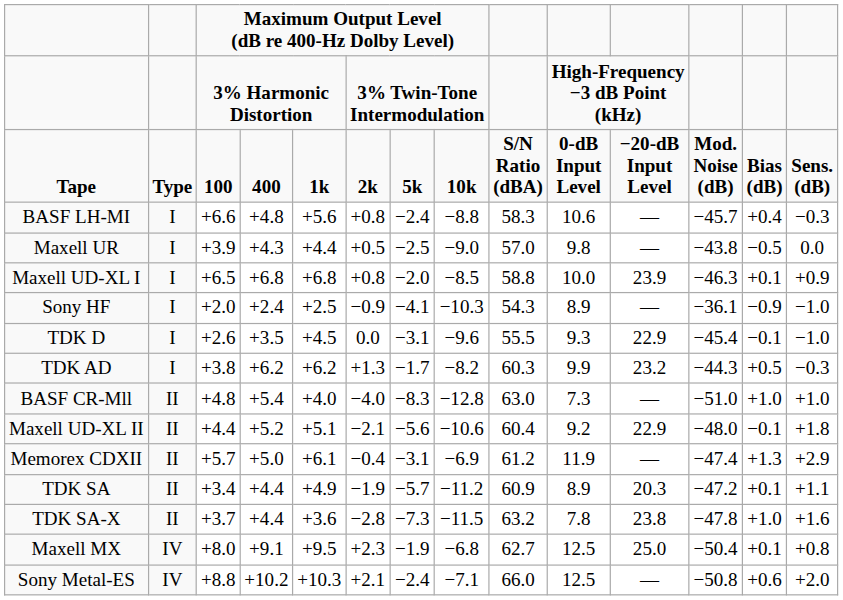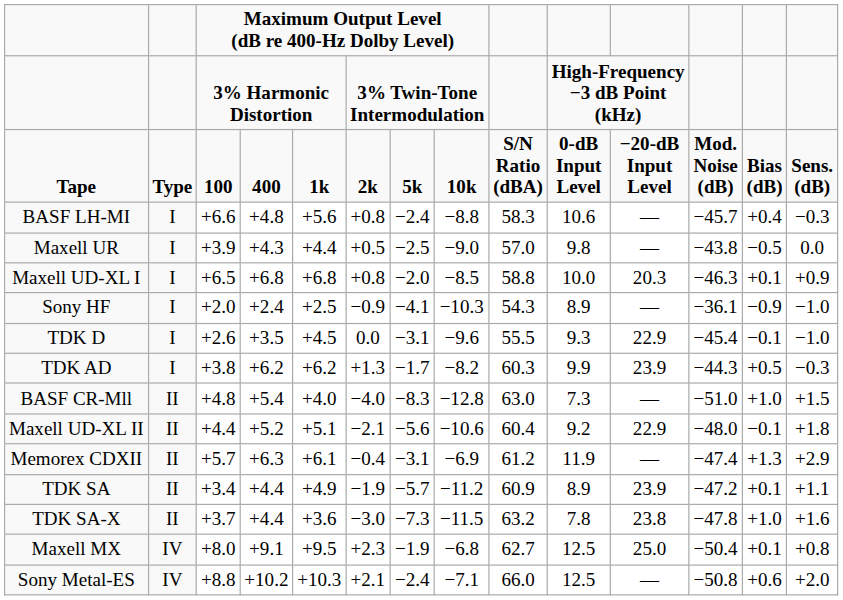 <table class="wikitable" style="text-align:center;">
 <tr>
 <td></td>
 <td></td>
 <td colspan="6"><strong>Maximum Output Level<br>(dB re 400-Hz Dolby Level)</strong></td>
 <td></td>
 <td></td>
 <td></td>
 <td></td>
 <td></td>
 <td></td>
 </tr>
 <tr>
 <td></td>
 <td></td>
 <td colspan="3" style="vertical-align:bottom;"><strong>3% Harmonic <br> Distortion</strong></td>
 <td colspan="3" style="vertical-align:bottom;"><strong>3% Twin-Tone<br> Intermodulation</strong></td>
 <td></td>
 <td colspan="2"><strong>High-Frequency<br> −3 dB Point<br> (kHz)</strong></td>
 <td></td>
 <td></td>
 <td></td>
 </tr>
 <tr style="vertical-align:bottom;">
 <td><strong>Tape</strong></td>
 <td><strong>Type</strong></td>
 <td><strong>100</strong></td>
 <td><strong>400</strong></td>
 <td><strong>1k</strong></td>
 <td><strong>2k</strong></td>
 <td><strong>5k</strong></td>
 <td><strong>10k</strong></td>
 <td><strong>S/N<br>Ratio<br>(dBA)</strong></td>
 <td><strong>0-dB<br>Input<br>Level</strong></td>
 <td><strong>−20-dB<br>Input<br>Level</strong></td>
 <td><strong>Mod.<br>Noise<br>(dB)</strong></td>
 <td><strong>Bias<br>(dB)</strong></td>
 <td><strong>Sens.<br>(dB)</strong></td>
 </tr>
 <tr>
 <td>BASF LH-MI</td>
 <td>I</td>
 <td style="background-color:#ffffff;">+6.6</td>
 <td style="background-color:#ffffff;">+4.8</td>
 <td style="background-color:#ffffff;">+5.6</td>
 <td style="background-color:#ffffff;">+0.8</td>
 <td style="background-color:#ffffff;">−2.4</td>
 <td style="background-color:#ffffff;">−8.8</td>
 <td style="background-color:#ffffff;">58.3</td>
 <td style="background-color:#ffffff;">10.6</td>
 <td style="background-color:#ffffff;">—</td>
 <td style="background-color:#ffffff;">−45.7</td>
 <td style="background-color:#ffffff;">+0.4</td>
 <td style="background-color:#ffffff;">−0.3</td>
 </tr>
 <tr>
 <td>Maxell UR</td>
 <td>I</td>
 <td style="background-color:#ffffff;">+3.9</td>
 <td style="background-color:#ffffff;">+4.3</td>
 <td style="background-color:#ffffff;">+4.4</td>
 <td style="background-color:#ffffff;">+0.5</td>
 <td style="background-color:#ffffff;">−2.5</td>
 <td style="background-color:#ffffff;">−9.0</td>
 <td style="background-color:#ffffff;">57.0</td>
 <td style="background-color:#ffffff;">9.8</td>
 <td style="background-color:#ffffff;">—</td>
 <td style="background-color:#ffffff;">−43.8</td>
 <td style="background-color:#ffffff;">−0.5</td>
 <td style="background-color:#ffffff;">0.0</td>
 </tr>
 <tr>
 <td>Maxell UD-XL I</td>
 <td>I</td>
 <td style="background-color:#ffffff;">+6.5</td>
 <td style="background-color:#ffffff;">+6.8</td>
 <td style="background-color:#ffffff;">+6.8</td>
 <td style="background-color:#ffffff;">+0.8</td>
 <td style="background-color:#ffffff;">−2.0</td>
 <td style="background-color:#ffffff;">−8.5</td>
 <td style="background-color:#ffffff;">58.8</td>
 <td style="background-color:#ffffff;">10.0</td>
-<td style="background-color:#ffffff;">23.9</td>
+<td style="background-color:#ffffff;">20.3</td>
 <td style="background-color:#ffffff;">−46.3</td>
 <td style="background-color:#ffffff;">+0.1</td>
 <td style="background-color:#ffffff;">+0.9</td>
 </tr>
 <tr>
 <td>Sony HF</td>
 <td>I</td>
 <td style="background-color:#ffffff;">+2.0</td>
 <td style="background-color:#ffffff;">+2.4</td>
 <td style="background-color:#ffffff;">+2.5</td>
 <td style="background-color:#ffffff;">−0.9</td>
 <td style="background-color:#ffffff;">−4.1</td>
 <td style="background-color:#ffffff;">−10.3</td>
 <td style="background-color:#ffffff;">54.3</td>
 <td style="background-color:#ffffff;">8.9</td>
 <td style="background-color:#ffffff;">—</td>
 <td style="background-color:#ffffff;">−36.1</td>
 <td style="background-color:#ffffff;">−0.9</td>
 <td style="background-color:#ffffff;">−1.0</td>
 </tr>
 <tr>
 <td>TDK D</td>
 <td>I</td>
 <td style="background-color:#ffffff;">+2.6</td>
 <td style="background-color:#ffffff;">+3.5</td>
 <td style="background-color:#ffffff;">+4.5</td>
 <td style="background-color:#ffffff;">0.0</td>
 <td style="background-color:#ffffff;">−3.1</td>
 <td style="background-color:#ffffff;">−9.6</td>
 <td style="background-color:#ffffff;">55.5</td>
 <td style="background-color:#ffffff;">9.3</td>
 <td style="background-color:#ffffff;">22.9</td>
 <td style="background-color:#ffffff;">−45.4</td>
 <td style="background-color:#ffffff;">−0.1</td>
 <td style="background-color:#ffffff;">−1.0</td>
 </tr>
 <tr>
 <td>TDK AD</td>
 <td>I</td>
 <td style="background-color:#ffffff;">+3.8</td>
 <td style="background-color:#ffffff;">+6.2</td>
 <td style="background-color:#ffffff;">+6.2</td>
 <td style="background-color:#ffffff;">+1.3</td>
 <td style="background-color:#ffffff;">−1.7</td>
 <td style="background-color:#ffffff;">−8.2</td>
 <td style="background-color:#ffffff;">60.3</td>
 <td style="background-color:#ffffff;">9.9</td>
-<td style="background-color:#ffffff;">23.2</td>
+<td style="background-color:#ffffff;">23.9</td>
 <td style="background-color:#ffffff;">−44.3</td>
 <td style="background-color:#ffffff;">+0.5</td>
 <td style="background-color:#ffffff;">−0.3</td>
 </tr>
 <tr>
 <td>BASF CR-Mll</td>
 <td>II</td>
 <td style="background-color:#ffffff;">+4.8</td>
 <td style="background-color:#ffffff;">+5.4</td>
 <td style="background-color:#ffffff;">+4.0</td>
 <td style="background-color:#ffffff;">−4.0</td>
 <td style="background-color:#ffffff;">−8.3</td>
 <td style="background-color:#ffffff;">−12.8</td>
 <td style="background-color:#ffffff;">63.0</td>
 <td style="background-color:#ffffff;">7.3</td>
 <td style="background-color:#ffffff;">—</td>
 <td style="background-color:#ffffff;">−51.0</td>
 <td style="background-color:#ffffff;">+1.0</td>
-<td style="background-color:#ffffff;">+1.0</td>
+<td style="background-color:#ffffff;">+1.5</td>
 </tr>
 <tr>
 <td>Maxell UD-XL II</td>
 <td>II</td>
 <td style="background-color:#ffffff;">+4.4</td>
 <td style="background-color:#ffffff;">+5.2</td>
 <td style="background-color:#ffffff;">+5.1</td>
 <td style="background-color:#ffffff;">−2.1</td>
 <td style="background-color:#ffffff;">−5.6</td>
 <td style="background-color:#ffffff;">−10.6</td>
 <td style="background-color:#ffffff;">60.4</td>
 <td style="background-color:#ffffff;">9.2</td>
 <td style="background-color:#ffffff;">22.9</td>
 <td style="background-color:#ffffff;">−48.0</td>
 <td style="background-color:#ffffff;">−0.1</td>
 <td style="background-color:#ffffff;">+1.8</td>
 </tr>
 <tr>
 <td>Memorex CDXII</td>
 <td>II</td>
 <td style="background-color:#ffffff;">+5.7</td>
-<td style="background-color:#ffffff;">+5.0</td>
+<td style="background-color:#ffffff;">+6.3</td>
 <td style="background-color:#ffffff;">+6.1</td>
 <td style="background-color:#ffffff;">−0.4</td>
 <td style="background-color:#ffffff;">−3.1</td>
 <td style="background-color:#ffffff;">−6.9</td>
 <td style="background-color:#ffffff;">61.2</td>
 <td style="background-color:#ffffff;">11.9</td>
 <td style="background-color:#ffffff;">—</td>
 <td style="background-color:#ffffff;">−47.4</td>
 <td style="background-color:#ffffff;">+1.3</td>
 <td style="background-color:#ffffff;">+2.9</td>
 </tr>
 <tr>
 <td>TDK SA</td>
 <td>II</td>
 <td style="background-color:#ffffff;">+3.4</td>
 <td style="background-color:#ffffff;">+4.4</td>
 <td style="background-color:#ffffff;">+4.9</td>
 <td style="background-color:#ffffff;">−1.9</td>
 <td style="background-color:#ffffff;">−5.7</td>
 <td style="background-color:#ffffff;">−11.2</td>
 <td style="background-color:#ffffff;">60.9</td>
 <td style="background-color:#ffffff;">8.9</td>
-<td style="background-color:#ffffff;">20.3</td>
+<td style="background-color:#ffffff;">23.9</td>
 <td style="background-color:#ffffff;">−47.2</td>
 <td style="background-color:#ffffff;">+0.1</td>
 <td style="background-color:#ffffff;">+1.1</td>
 </tr>
 <tr>
 <td>TDK SA-X</td>
 <td>II</td>
 <td style="background-color:#ffffff;">+3.7</td>
 <td style="background-color:#ffffff;">+4.4</td>
 <td style="background-color:#ffffff;">+3.6</td>
-<td style="background-color:#ffffff;">−2.8</td>
+<td style="background-color:#ffffff;">−3.0</td>
 <td style="background-color:#ffffff;">−7.3</td>
 <td style="background-color:#ffffff;">−11.5</td>
 <td style="background-color:#ffffff;">63.2</td>
 <td style="background-color:#ffffff;">7.8</td>
 <td style="background-color:#ffffff;">23.8</td>
 <td style="background-color:#ffffff;">−47.8</td>
 <td style="background-color:#ffffff;">+1.0</td>
 <td style="background-color:#ffffff;">+1.6</td>
 </tr>
 <tr>
 <td>Maxell MX</td>
 <td>IV</td>
 <td style="background-color:#ffffff;">+8.0</td>
 <td style="background-color:#ffffff;">+9.1</td>
 <td style="background-color:#ffffff;">+9.5</td>
 <td style="background-color:#ffffff;">+2.3</td>
 <td style="background-color:#ffffff;">−1.9</td>
 <td style="background-color:#ffffff;">−6.8</td>
 <td style="background-color:#ffffff;">62.7</td>
 <td style="background-color:#ffffff;">12.5</td>
 <td style="background-color:#ffffff;">25.0</td>
 <td style="background-color:#ffffff;">−50.4</td>
 <td style="background-color:#ffffff;">+0.1</td>
 <td style="background-color:#ffffff;">+0.8</td>
 </tr>
 <tr>
 <td>Sony Metal-ES</td>
 <td>IV</td>
 <td style="background-color:#ffffff;">+8.8</td>
 <td style="background-color:#ffffff;">+10.2</td>
 <td style="background-color:#ffffff;">+10.3</td>
 <td style="background-color:#ffffff;">+2.1</td>
 <td style="background-color:#ffffff;">−2.4</td>
 <td style="background-color:#ffffff;">−7.1</td>
 <td style="background-color:#ffffff;">66.0</td>
 <td style="background-color:#ffffff;">12.5</td>
 <td style="background-color:#ffffff;">—</td>
 <td style="background-color:#ffffff;">−50.8</td>
 <td style="background-color:#ffffff;">+0.6</td>
 <td style="background-color:#ffffff;">+2.0</td>
 </tr>
 </table>
